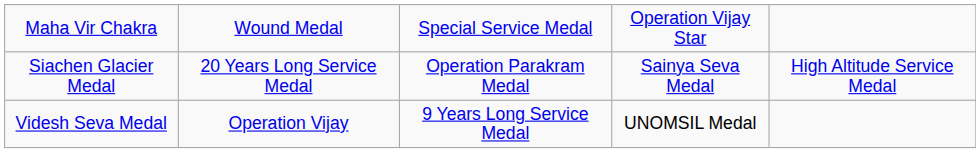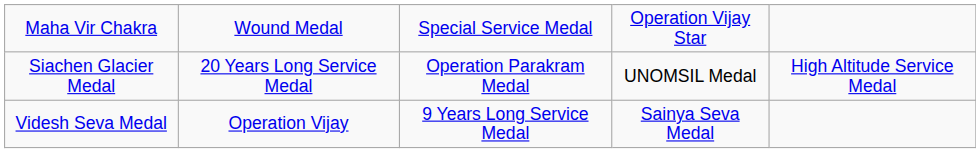 <table class="wikitable" style="margin:1em auto; text-align:center;">
 <tr>
 <td><a href='#'>Maha Vir Chakra</a></td>
 <td><a href='#'>Wound Medal</a></td>
 <td><a href='#'>Special Service Medal</a></td>
 <td><a href='#'>Operation Vijay Star</a></td>
 </tr>
 <tr>
 <td><a href='#'>Siachen Glacier Medal</a></td>
 <td><a href='#'>20 Years Long Service Medal</a></td>
 <td><a href='#'>Operation Parakram Medal</a></td>
-<td><a href='#'>Sainya Seva Medal</a></td>
+<td>UNOMSIL Medal</td>
 <td><a href='#'>High Altitude Service Medal</a></td>
 </tr>
 <tr>
 <td><a href='#'>Videsh Seva Medal</a></td>
 <td><a href='#'>Operation Vijay</a></td>
 <td><a href='#'>9 Years Long Service Medal</a></td>
-<td>UNOMSIL Medal</td>
+<td><a href='#'>Sainya Seva Medal</a></td>
 </tr>
 </table>
